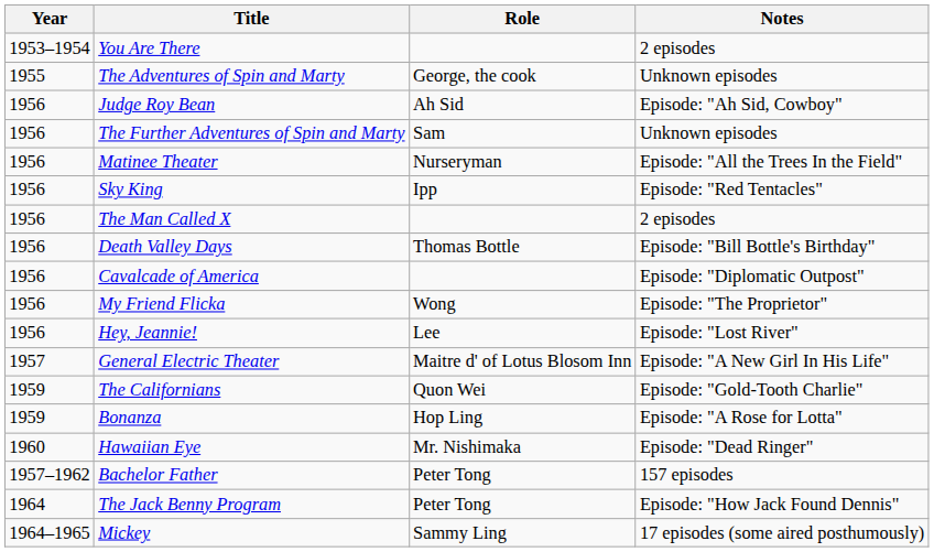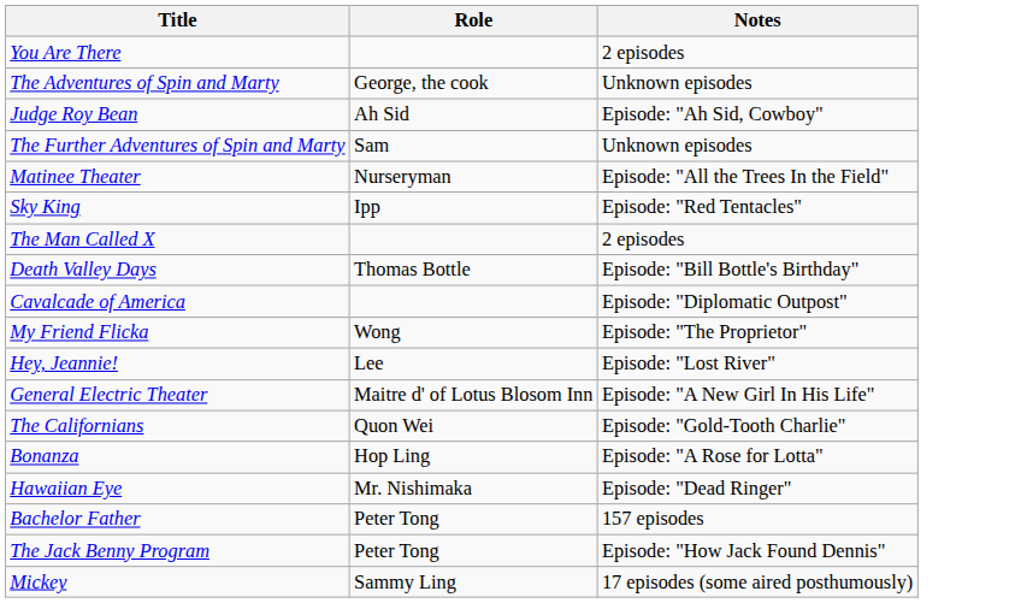 <table class="wikitable sortable">
 <tr>
-<th>Year</th>
 <th>Title</th>
 <th>Role</th>
 <th class="unsortable">Notes</th>
 </tr>
 <tr>
-<td>1953–1954</td>
 <td><em><a href='#'>You Are There</a></em></td>
 <td></td>
 <td>2 episodes</td>
 </tr>
 <tr>
-<td>1955</td>
 <td><em><a href='#'>The Adventures of Spin and Marty</a></em></td>
 <td>George, the cook</td>
 <td>Unknown episodes</td>
 </tr>
 <tr>
-<td>1956</td>
 <td><em><a href='#'>Judge Roy Bean</a></em></td>
 <td>Ah Sid</td>
 <td>Episode: "Ah Sid, Cowboy"</td>
 </tr>
 <tr>
-<td>1956</td>
 <td><em><a href='#'>The Further Adventures of Spin and Marty</a></em></td>
 <td>Sam</td>
 <td>Unknown episodes</td>
 </tr>
 <tr>
-<td>1956</td>
 <td><em><a href='#'>Matinee Theater</a></em></td>
 <td>Nurseryman</td>
 <td>Episode: "All the Trees In the Field"</td>
 </tr>
 <tr>
-<td>1956</td>
 <td><em><a href='#'>Sky King</a></em></td>
 <td>Ipp</td>
 <td>Episode: "Red Tentacles"</td>
 </tr>
 <tr>
-<td>1956</td>
 <td><em><a href='#'>The Man Called X</a></em></td>
 <td></td>
 <td>2 episodes</td>
 </tr>
 <tr>
-<td>1956</td>
 <td><em><a href='#'>Death Valley Days</a></em></td>
 <td>Thomas Bottle</td>
 <td>Episode: "Bill Bottle's Birthday"</td>
 </tr>
 <tr>
-<td>1956</td>
 <td><em><a href='#'>Cavalcade of America</a></em></td>
 <td></td>
 <td>Episode: "Diplomatic Outpost"</td>
 </tr>
 <tr>
-<td>1956</td>
 <td><em><a href='#'>My Friend Flicka</a></em></td>
 <td>Wong</td>
 <td>Episode: "The Proprietor"</td>
 </tr>
 <tr>
-<td>1956</td>
 <td><em><a href='#'>Hey, Jeannie!</a></em></td>
 <td>Lee</td>
 <td>Episode: "Lost River"</td>
 </tr>
 <tr>
-<td>1957</td>
 <td><em><a href='#'>General Electric Theater</a></em></td>
 <td>Maitre d' of Lotus Blosom Inn</td>
 <td>Episode: "A New Girl In His Life"</td>
 </tr>
 <tr>
-<td>1959</td>
 <td><em><a href='#'>The Californians</a></em></td>
 <td>Quon Wei</td>
 <td>Episode: "Gold-Tooth Charlie"</td>
 </tr>
 <tr>
-<td>1959</td>
 <td><em><a href='#'>Bonanza</a></em></td>
 <td>Hop Ling</td>
 <td>Episode: "A Rose for Lotta"</td>
 </tr>
 <tr>
-<td>1960</td>
 <td><em><a href='#'>Hawaiian Eye</a></em></td>
 <td>Mr. Nishimaka</td>
 <td>Episode: "Dead Ringer"</td>
 </tr>
 <tr>
-<td>1957–1962</td>
 <td><em><a href='#'>Bachelor Father</a></em></td>
 <td>Peter Tong</td>
 <td>157 episodes</td>
 </tr>
 <tr>
-<td>1964</td>
 <td><em><a href='#'>The Jack Benny Program</a></em></td>
 <td>Peter Tong</td>
 <td>Episode: "How Jack Found Dennis"</td>
 </tr>
 <tr>
-<td>1964–1965</td>
 <td><em><a href='#'>Mickey</a></em></td>
 <td>Sammy Ling</td>
 <td>17 episodes (some aired posthumously)</td>
 </tr>
 </table>
